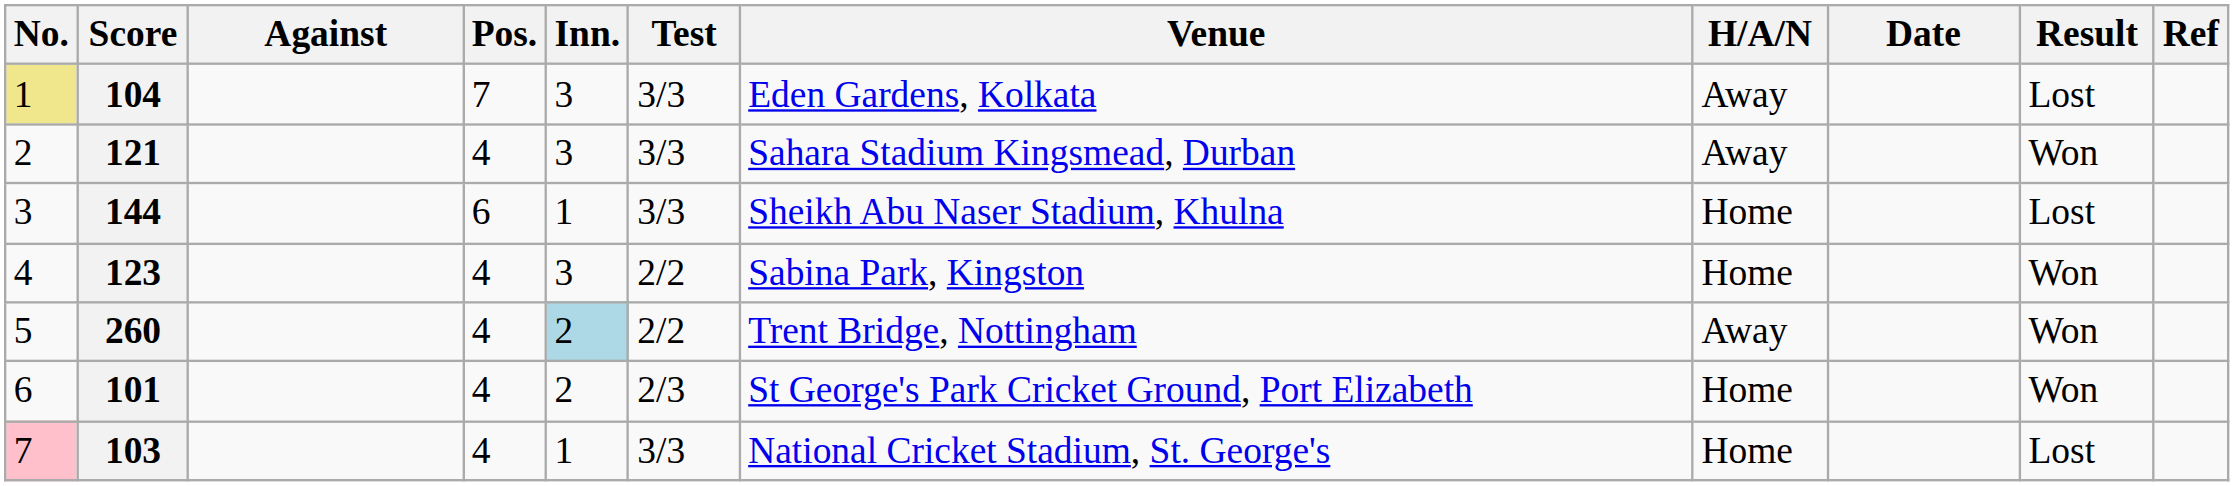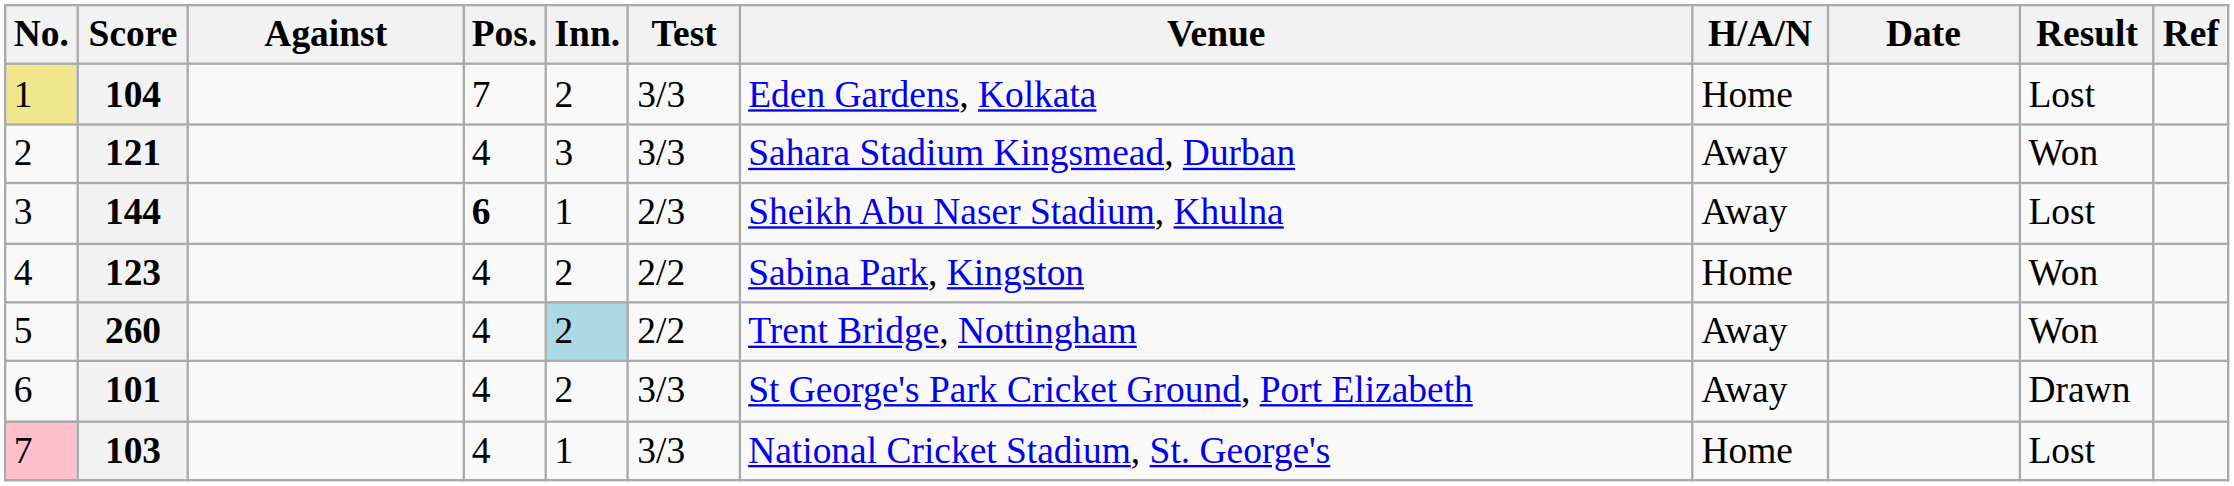 <table class="wikitable plainrowheaders sortable">
 <tr>
 <th scope="col" style="width:10px">No.</th>
 <th scope="col" style="width:40px">Score</th>
 <th scope="col" style="width:110px">Against</th>
 <th scope="col" style="width:10px">Pos.</th>
 <th scope="col" style="width:10px">Inn.</th>
 <th scope="col" style="width:40px">Test</th>
 <th scope="col" style="width:400px">Venue</th>
 <th scope="col" style="width:50px">H/A/N</th>
 <th scope="col" style="width:75px">Date</th>
 <th scope="col" style="width:50px">Result</th>
 <th scope="col" class="unsortable">Ref</th>
 </tr>
 <tr>
 <td style="background: khaki;">1</td>
 <th scope="row"> 104</th>
 <td></td>
 <td>7</td>
-<td>3</td>
+<td>2</td>
 <td>3/3</td>
 <td> <a href='#'>Eden Gardens</a>, <a href='#'>Kolkata</a></td>
-<td>Away</td>
+<td>Home</td>
 <td></td>
 <td>Lost</td>
 <td></td>
 </tr>
 <tr>
 <td>2</td>
 <th scope="row"> 121</th>
 <td></td>
 <td>4</td>
 <td>3</td>
 <td>3/3</td>
 <td> <a href='#'>Sahara Stadium Kingsmead</a>, <a href='#'>Durban</a></td>
 <td>Away</td>
 <td></td>
 <td>Won</td>
 <td></td>
 </tr>
 <tr>
 <td>3</td>
 <th scope="row"> 144</th>
 <td></td>
-<td>6</td>
+<td><strong>6</strong></td>
 <td>1</td>
-<td>3/3</td>
+<td>2/3</td>
 <td> <a href='#'>Sheikh Abu Naser Stadium</a>, <a href='#'>Khulna</a></td>
-<td>Home</td>
+<td>Away</td>
 <td></td>
 <td>Lost</td>
 <td></td>
 </tr>
 <tr>
 <td>4</td>
 <th scope="row"> 123 </th>
 <td></td>
 <td>4</td>
-<td>3</td>
+<td>2</td>
 <td>2/2</td>
 <td> <a href='#'>Sabina Park</a>, <a href='#'>Kingston</a></td>
 <td>Home</td>
 <td></td>
 <td>Won</td>
 <td></td>
 </tr>
 <tr>
 <td>5</td>
 <th scope="row"> 260 </th>
 <td></td>
 <td>4</td>
 <td style="background: lightblue;">2</td>
 <td>2/2</td>
 <td> <a href='#'>Trent Bridge</a>, <a href='#'>Nottingham</a></td>
 <td>Away</td>
 <td></td>
 <td>Won</td>
 <td></td>
 </tr>
 <tr>
 <td>6</td>
 <th scope="row"> 101</th>
 <td></td>
 <td>4</td>
 <td>2</td>
-<td>2/3</td>
+<td>3/3</td>
 <td> <a href='#'>St George's Park Cricket Ground</a>, <a href='#'>Port Elizabeth</a></td>
-<td>Home</td>
+<td>Away</td>
 <td></td>
-<td>Won</td>
+<td>Drawn</td>
 <td></td>
 </tr>
 <tr>
 <td style="background: pink;">7</td>
 <th scope="row"> 103</th>
 <td></td>
 <td>4</td>
 <td>1</td>
 <td>3/3</td>
 <td> <a href='#'>National Cricket Stadium</a>, <a href='#'>St. George's</a></td>
 <td>Home</td>
 <td></td>
 <td>Lost</td>
 <td></td>
 </tr>
 </table>
